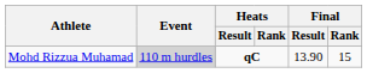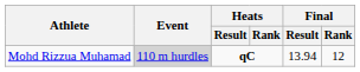 <table class="wikitable" style="font-size:90%">
 <tr>
 <th rowspan=2>Athlete</th>
 <th rowspan=2>Event</th>
 <th colspan=2>Heats</th>
 <th colspan=2>Final</th>
 </tr>
 <tr style="font-size:95%">
 <th>Result</th>
 <th>Rank</th>
 <th>Result</th>
 <th>Rank</th>
 </tr>
 <tr align=center>
 <td align=left><a href='#'>Mohd Rizzua Muhamad</a></td>
 <td align=left style="background: lightgrey;"><a href='#'>110 m hurdles</a></td>
 <td colspan=2> <strong>qC</strong></td>
-<td>13.90</td>
-<td>15</td>
+<td>13.94</td>
+<td>12</td>
 </tr>
 </table>
